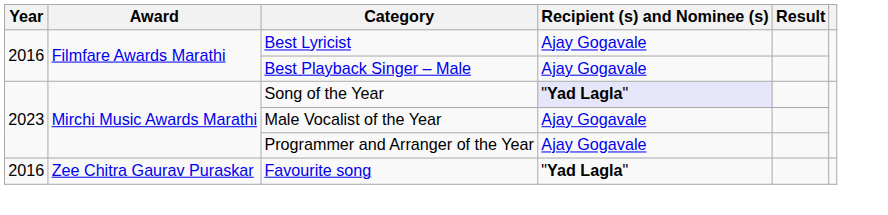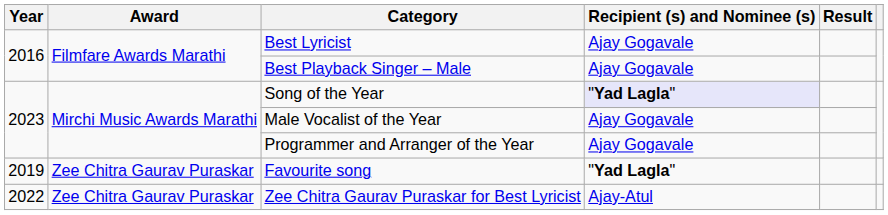 <table class="wikitable sortable">
 <tr>
 <th>Year</th>
 <th>Award</th>
 <th>Category</th>
 <th>Recipient (s) and Nominee (s)</th>
 <th>Result</th>
 <th></th>
 </tr>
 <tr>
 <td rowspan="2">2016</td>
 <td rowspan="2"><a href='#'>Filmfare Awards Marathi</a></td>
 <td><a href='#'>Best Lyricist</a></td>
 <td><a href='#'>Ajay Gogavale</a></td>
 <td></td>
 <td rowspan="2"></td>
 </tr>
 <tr>
 <td><a href='#'>Best Playback Singer – Male</a></td>
 <td><a href='#'>Ajay Gogavale</a></td>
 <td></td>
 </tr>
 <tr>
 <td rowspan="3">2023</td>
 <td rowspan="3"><a href='#'>Mirchi Music Awards Marathi</a></td>
 <td>Song of the Year</td>
 <td style="background: lavender;">"<strong>Yad Lagla</strong>"</td>
 <td></td>
 <td rowspan="3"></td>
 </tr>
 <tr>
 <td>Male Vocalist of the Year</td>
 <td><a href='#'>Ajay Gogavale</a></td>
 <td></td>
 </tr>
 <tr>
 <td>Programmer and Arranger of the Year</td>
 <td><a href='#'>Ajay Gogavale</a></td>
 <td></td>
 </tr>
 <tr>
-<td>2016</td>
+<td>2019</td>
 <td><a href='#'>Zee Chitra Gaurav Puraskar</a></td>
 <td><a href='#'>Favourite song</a></td>
 <td>"<strong>Yad Lagla</strong>"</td>
 <td></td>
 <td></td>
 </tr>
+<tr>
+<td>2022</td>
+<td><a href='#'>Zee Chitra Gaurav Puraskar</a></td>
+<td><a href='#'>Zee Chitra Gaurav Puraskar for Best Lyricist</a></td>
+<td><a href='#'>Ajay-Atul</a></td>
+<td></td>
+<td></td>
+</tr>
 </table>
